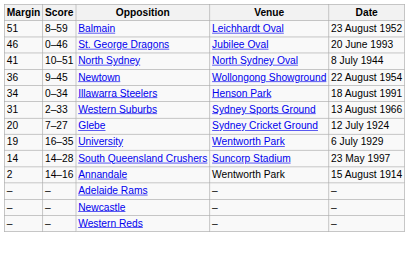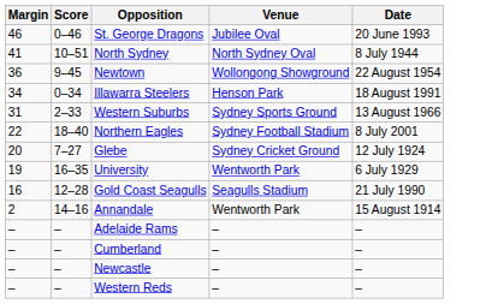 <table class="wikitable" style="text-align:left;">
 <tr>
 <th>Margin</th>
 <th>Score</th>
 <th>Opposition</th>
 <th>Venue</th>
 <th>Date</th>
-</tr>
-<tr>
-<td>51</td>
-<td>8–59</td>
-<td> <a href='#'>Balmain</a></td>
-<td><a href='#'>Leichhardt Oval</a></td>
-<td>23 August 1952</td>
 </tr>
 <tr>
 <td>46</td>
 <td>0–46</td>
 <td> <a href='#'>St. George Dragons</a></td>
 <td><a href='#'>Jubilee Oval</a></td>
 <td>20 June 1993</td>
 </tr>
 <tr>
 <td>41</td>
 <td>10–51</td>
 <td> <a href='#'>North Sydney</a></td>
 <td><a href='#'>North Sydney Oval</a></td>
 <td>8 July 1944</td>
 </tr>
 <tr>
 <td>36</td>
 <td>9–45</td>
 <td> <a href='#'>Newtown</a></td>
 <td><a href='#'>Wollongong Showground</a></td>
 <td>22 August 1954</td>
 </tr>
 <tr>
 <td>34</td>
 <td>0–34</td>
 <td> <a href='#'>Illawarra Steelers</a></td>
 <td><a href='#'>Henson Park</a></td>
 <td>18 August 1991</td>
 </tr>
 <tr>
 <td>31</td>
 <td>2–33</td>
 <td> <a href='#'>Western Suburbs</a></td>
 <td><a href='#'>Sydney Sports Ground</a></td>
 <td>13 August 1966</td>
 </tr>
 <tr>
+<td>22</td>
+<td>18–40</td>
+<td> <a href='#'>Northern Eagles</a></td>
+<td><a href='#'>Sydney Football Stadium</a></td>
+<td>8 July 2001</td>
+</tr>
+<tr>
 <td>20</td>
 <td>7–27</td>
 <td> <a href='#'>Glebe</a></td>
 <td><a href='#'>Sydney Cricket Ground</a></td>
 <td>12 July 1924</td>
 </tr>
 <tr>
 <td>19</td>
 <td>16–35</td>
 <td> <a href='#'>University</a></td>
 <td><a href='#'>Wentworth Park</a></td>
 <td>6 July 1929</td>
 </tr>
 <tr>
-<td>14</td>
-<td>14–28</td>
-<td> <a href='#'>South Queensland Crushers</a></td>
-<td><a href='#'>Suncorp Stadium</a></td>
-<td>23 May 1997</td>
+<td>16</td>
+<td>12–28</td>
+<td> <a href='#'>Gold Coast Seagulls</a></td>
+<td><a href='#'>Seagulls Stadium</a></td>
+<td>21 July 1990</td>
 </tr>
 <tr>
 <td>2</td>
 <td>14–16</td>
 <td> <a href='#'>Annandale</a></td>
 <td>Wentworth Park</td>
 <td>15 August 1914</td>
 </tr>
 <tr>
 <td>–</td>
 <td>–</td>
 <td> <a href='#'>Adelaide Rams</a></td>
 <td>–</td>
 <td>–</td>
 </tr>
 <tr>
 <td>–</td>
 <td>–</td>
+<td> <a href='#'>Cumberland</a></td>
+<td>–</td>
+<td>–</td>
+</tr>
+<tr>
+<td>–</td>
+<td>–</td>
 <td> <a href='#'>Newcastle</a></td>
 <td>–</td>
 <td>–</td>
 </tr>
 <tr>
 <td>–</td>
 <td>–</td>
 <td> <a href='#'>Western Reds</a></td>
 <td>–</td>
 <td>–</td>
 </tr>
 </table>
